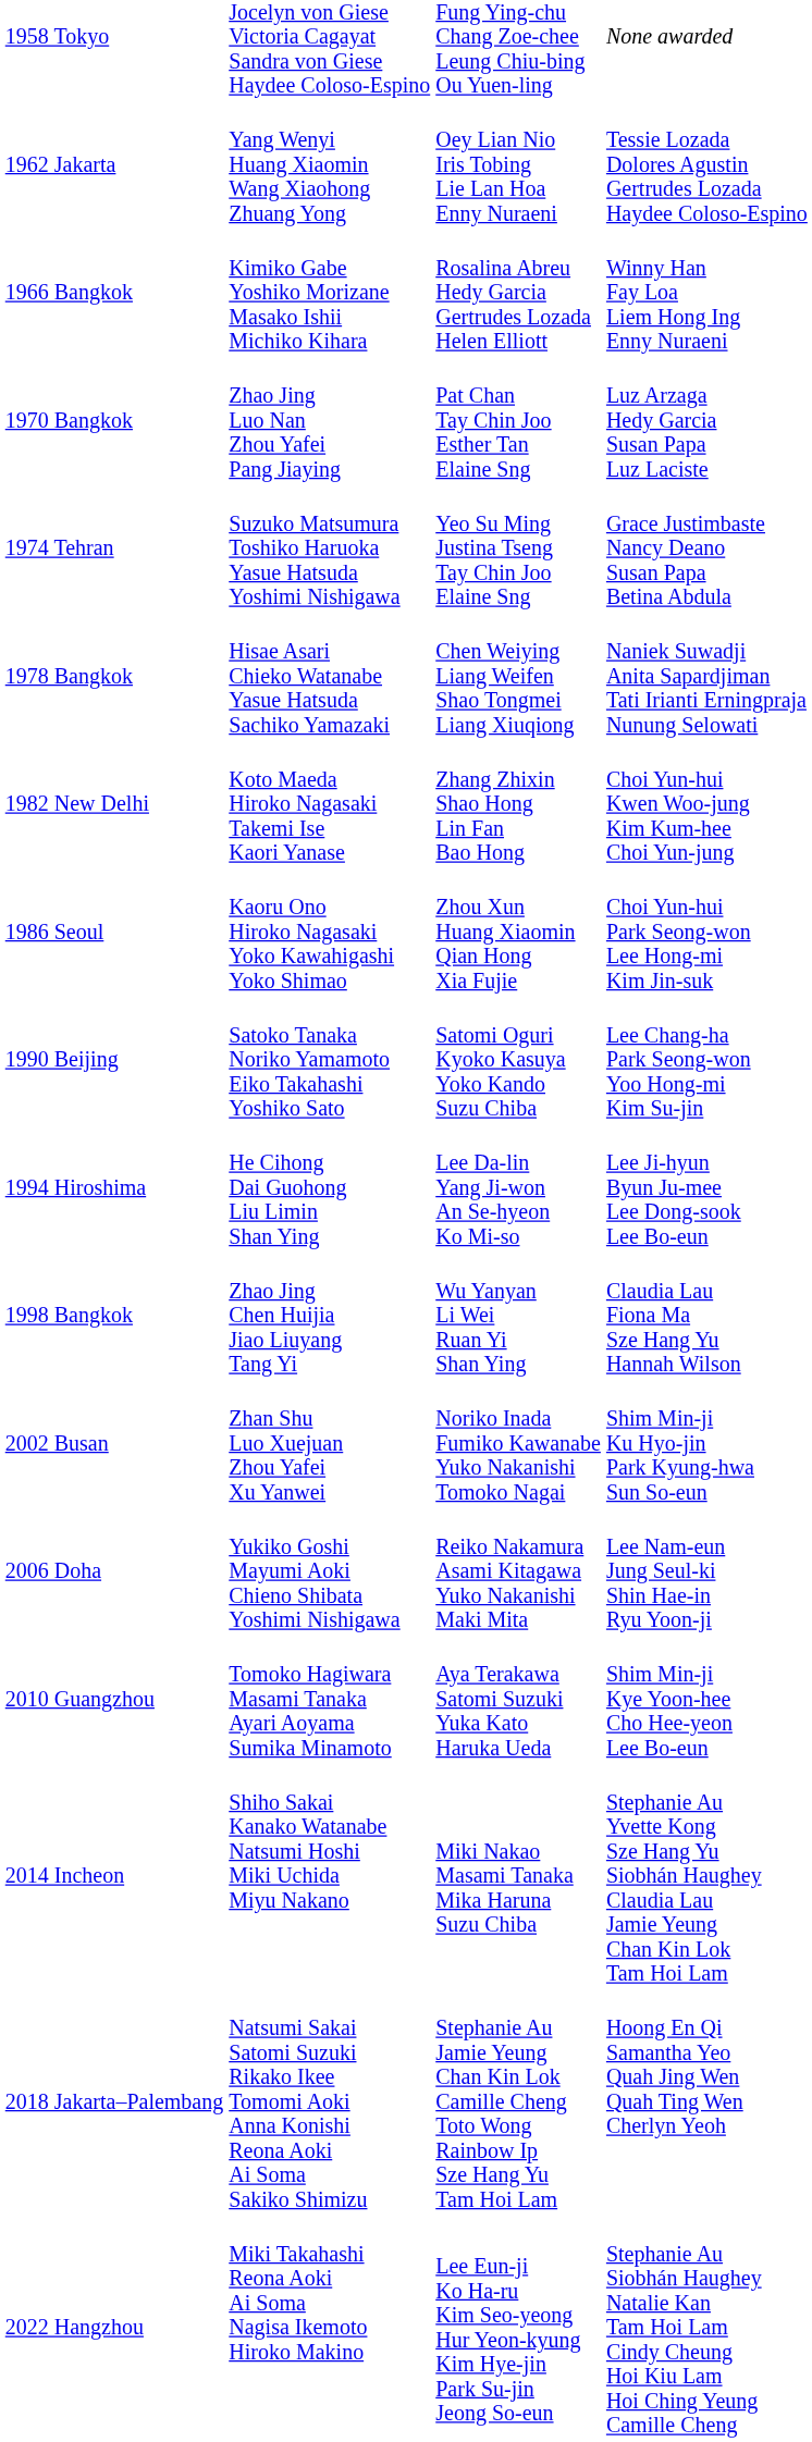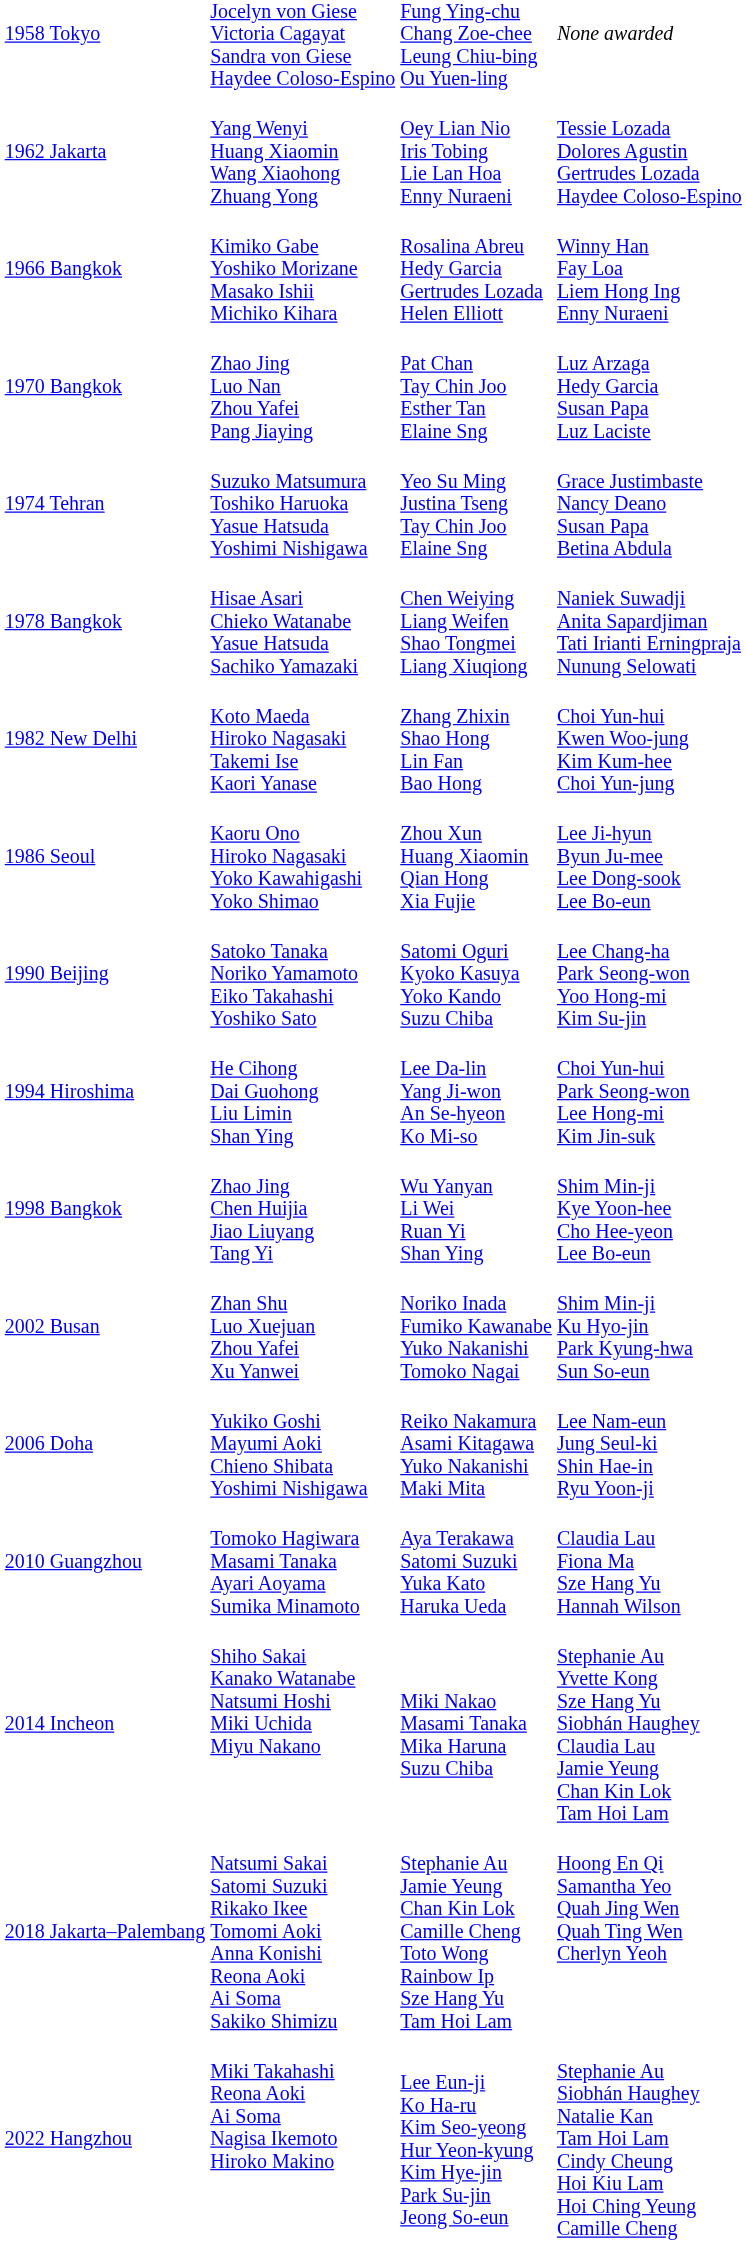 <table>
 <tr>
 <td><a href='#'>1958 Tokyo</a></td>
 <td><br><a href='#'>Jocelyn von Giese</a><br><a href='#'>Victoria Cagayat</a><br><a href='#'>Sandra von Giese</a><br><a href='#'>Haydee Coloso-Espino</a></td>
 <td><br><a href='#'>Fung Ying-chu</a><br><a href='#'>Chang Zoe-chee</a><br><a href='#'>Leung Chiu-bing</a><br><a href='#'>Ou Yuen-ling</a></td>
 <td><em>None awarded</em></td>
 </tr>
 <tr>
 <td><a href='#'>1962 Jakarta</a></td>
 <td><br><a href='#'>Yang Wenyi</a><br><a href='#'>Huang Xiaomin</a><br><a href='#'>Wang Xiaohong</a><br><a href='#'>Zhuang Yong</a></td>
 <td><br><a href='#'>Oey Lian Nio</a><br><a href='#'>Iris Tobing</a><br><a href='#'>Lie Lan Hoa</a><br><a href='#'>Enny Nuraeni</a></td>
 <td><br><a href='#'>Tessie Lozada</a><br><a href='#'>Dolores Agustin</a><br><a href='#'>Gertrudes Lozada</a><br><a href='#'>Haydee Coloso-Espino</a></td>
 </tr>
 <tr>
 <td><a href='#'>1966 Bangkok</a></td>
 <td><br><a href='#'>Kimiko Gabe</a><br><a href='#'>Yoshiko Morizane</a><br><a href='#'>Masako Ishii</a><br><a href='#'>Michiko Kihara</a></td>
 <td><br><a href='#'>Rosalina Abreu</a><br><a href='#'>Hedy Garcia</a><br><a href='#'>Gertrudes Lozada</a><br><a href='#'>Helen Elliott</a></td>
 <td><br><a href='#'>Winny Han</a><br><a href='#'>Fay Loa</a><br><a href='#'>Liem Hong Ing</a><br><a href='#'>Enny Nuraeni</a></td>
 </tr>
 <tr>
 <td><a href='#'>1970 Bangkok</a></td>
 <td><br><a href='#'>Zhao Jing</a><br><a href='#'>Luo Nan</a><br><a href='#'>Zhou Yafei</a><br><a href='#'>Pang Jiaying</a></td>
 <td><br><a href='#'>Pat Chan</a><br><a href='#'>Tay Chin Joo</a><br><a href='#'>Esther Tan</a><br><a href='#'>Elaine Sng</a></td>
 <td><br><a href='#'>Luz Arzaga</a><br><a href='#'>Hedy Garcia</a><br><a href='#'>Susan Papa</a><br><a href='#'>Luz Laciste</a></td>
 </tr>
 <tr>
 <td><a href='#'>1974 Tehran</a></td>
 <td><br><a href='#'>Suzuko Matsumura</a><br><a href='#'>Toshiko Haruoka</a><br><a href='#'>Yasue Hatsuda</a><br><a href='#'>Yoshimi Nishigawa</a></td>
 <td><br><a href='#'>Yeo Su Ming</a><br><a href='#'>Justina Tseng</a><br><a href='#'>Tay Chin Joo</a><br><a href='#'>Elaine Sng</a></td>
 <td><br><a href='#'>Grace Justimbaste</a><br><a href='#'>Nancy Deano</a><br><a href='#'>Susan Papa</a><br><a href='#'>Betina Abdula</a></td>
 </tr>
 <tr>
 <td><a href='#'>1978 Bangkok</a></td>
 <td><br><a href='#'>Hisae Asari</a><br><a href='#'>Chieko Watanabe</a><br><a href='#'>Yasue Hatsuda</a><br><a href='#'>Sachiko Yamazaki</a></td>
 <td><br><a href='#'>Chen Weiying</a><br><a href='#'>Liang Weifen</a><br><a href='#'>Shao Tongmei</a><br><a href='#'>Liang Xiuqiong</a></td>
 <td><br><a href='#'>Naniek Suwadji</a><br><a href='#'>Anita Sapardjiman</a><br><a href='#'>Tati Irianti Erningpraja</a><br><a href='#'>Nunung Selowati</a></td>
 </tr>
 <tr>
 <td><a href='#'>1982 New Delhi</a></td>
 <td><br><a href='#'>Koto Maeda</a><br><a href='#'>Hiroko Nagasaki</a><br><a href='#'>Takemi Ise</a><br><a href='#'>Kaori Yanase</a></td>
 <td><br><a href='#'>Zhang Zhixin</a><br><a href='#'>Shao Hong</a><br><a href='#'>Lin Fan</a><br><a href='#'>Bao Hong</a></td>
 <td><br><a href='#'>Choi Yun-hui</a><br><a href='#'>Kwen Woo-jung</a><br><a href='#'>Kim Kum-hee</a><br><a href='#'>Choi Yun-jung</a></td>
 </tr>
 <tr>
 <td><a href='#'>1986 Seoul</a></td>
 <td><br><a href='#'>Kaoru Ono</a><br><a href='#'>Hiroko Nagasaki</a><br><a href='#'>Yoko Kawahigashi</a><br><a href='#'>Yoko Shimao</a></td>
 <td><br><a href='#'>Zhou Xun</a><br><a href='#'>Huang Xiaomin</a><br><a href='#'>Qian Hong</a><br><a href='#'>Xia Fujie</a></td>
-<td><br><a href='#'>Choi Yun-hui</a><br><a href='#'>Park Seong-won</a><br><a href='#'>Lee Hong-mi</a><br><a href='#'>Kim Jin-suk</a></td>
+<td><br><a href='#'>Lee Ji-hyun</a><br><a href='#'>Byun Ju-mee</a><br><a href='#'>Lee Dong-sook</a><br><a href='#'>Lee Bo-eun</a></td>
 </tr>
 <tr>
 <td><a href='#'>1990 Beijing</a></td>
 <td><br><a href='#'>Satoko Tanaka</a><br><a href='#'>Noriko Yamamoto</a><br><a href='#'>Eiko Takahashi</a><br><a href='#'>Yoshiko Sato</a></td>
 <td><br><a href='#'>Satomi Oguri</a><br><a href='#'>Kyoko Kasuya</a><br><a href='#'>Yoko Kando</a><br><a href='#'>Suzu Chiba</a></td>
 <td><br><a href='#'>Lee Chang-ha</a><br><a href='#'>Park Seong-won</a><br><a href='#'>Yoo Hong-mi</a><br><a href='#'>Kim Su-jin</a></td>
 </tr>
 <tr>
 <td><a href='#'>1994 Hiroshima</a></td>
 <td><br><a href='#'>He Cihong</a><br><a href='#'>Dai Guohong</a><br><a href='#'>Liu Limin</a><br><a href='#'>Shan Ying</a></td>
 <td valign=top><br><a href='#'>Lee Da-lin</a><br><a href='#'>Yang Ji-won</a><br><a href='#'>An Se-hyeon</a><br><a href='#'>Ko Mi-so</a></td>
-<td><br><a href='#'>Lee Ji-hyun</a><br><a href='#'>Byun Ju-mee</a><br><a href='#'>Lee Dong-sook</a><br><a href='#'>Lee Bo-eun</a></td>
+<td><br><a href='#'>Choi Yun-hui</a><br><a href='#'>Park Seong-won</a><br><a href='#'>Lee Hong-mi</a><br><a href='#'>Kim Jin-suk</a></td>
 </tr>
 <tr>
 <td><a href='#'>1998 Bangkok</a></td>
 <td><br><a href='#'>Zhao Jing</a><br><a href='#'>Chen Huijia</a><br><a href='#'>Jiao Liuyang</a><br><a href='#'>Tang Yi</a></td>
 <td><br><a href='#'>Wu Yanyan</a><br><a href='#'>Li Wei</a><br><a href='#'>Ruan Yi</a><br><a href='#'>Shan Ying</a></td>
-<td><br><a href='#'>Claudia Lau</a><br><a href='#'>Fiona Ma</a><br><a href='#'>Sze Hang Yu</a><br><a href='#'>Hannah Wilson</a></td>
+<td><br><a href='#'>Shim Min-ji</a><br><a href='#'>Kye Yoon-hee</a><br><a href='#'>Cho Hee-yeon</a><br><a href='#'>Lee Bo-eun</a></td>
 </tr>
 <tr>
 <td><a href='#'>2002 Busan</a></td>
 <td><br><a href='#'>Zhan Shu</a><br><a href='#'>Luo Xuejuan</a><br><a href='#'>Zhou Yafei</a><br><a href='#'>Xu Yanwei</a></td>
 <td><br><a href='#'>Noriko Inada</a><br><a href='#'>Fumiko Kawanabe</a><br><a href='#'>Yuko Nakanishi</a><br><a href='#'>Tomoko Nagai</a></td>
 <td><br><a href='#'>Shim Min-ji</a><br><a href='#'>Ku Hyo-jin</a><br><a href='#'>Park Kyung-hwa</a><br><a href='#'>Sun So-eun</a></td>
 </tr>
 <tr>
 <td><a href='#'>2006 Doha</a></td>
 <td><br><a href='#'>Yukiko Goshi</a><br><a href='#'>Mayumi Aoki</a><br><a href='#'>Chieno Shibata</a><br><a href='#'>Yoshimi Nishigawa</a></td>
 <td><br><a href='#'>Reiko Nakamura</a><br><a href='#'>Asami Kitagawa</a><br><a href='#'>Yuko Nakanishi</a><br><a href='#'>Maki Mita</a></td>
 <td><br><a href='#'>Lee Nam-eun</a><br><a href='#'>Jung Seul-ki</a><br><a href='#'>Shin Hae-in</a><br><a href='#'>Ryu Yoon-ji</a></td>
 </tr>
 <tr>
 <td><a href='#'>2010 Guangzhou</a></td>
 <td><br><a href='#'>Tomoko Hagiwara</a><br><a href='#'>Masami Tanaka</a><br><a href='#'>Ayari Aoyama</a><br><a href='#'>Sumika Minamoto</a></td>
 <td><br><a href='#'>Aya Terakawa</a><br><a href='#'>Satomi Suzuki</a><br><a href='#'>Yuka Kato</a><br><a href='#'>Haruka Ueda</a></td>
-<td><br><a href='#'>Shim Min-ji</a><br><a href='#'>Kye Yoon-hee</a><br><a href='#'>Cho Hee-yeon</a><br><a href='#'>Lee Bo-eun</a></td>
+<td><br><a href='#'>Claudia Lau</a><br><a href='#'>Fiona Ma</a><br><a href='#'>Sze Hang Yu</a><br><a href='#'>Hannah Wilson</a></td>
 </tr>
 <tr>
 <td><a href='#'>2014 Incheon</a></td>
 <td valign=top><br><a href='#'>Shiho Sakai</a><br><a href='#'>Kanako Watanabe</a><br><a href='#'>Natsumi Hoshi</a><br><a href='#'>Miki Uchida</a><br><a href='#'>Miyu Nakano</a></td>
 <td><br><a href='#'>Miki Nakao</a><br><a href='#'>Masami Tanaka</a><br><a href='#'>Mika Haruna</a><br><a href='#'>Suzu Chiba</a></td>
 <td><br><a href='#'>Stephanie Au</a><br><a href='#'>Yvette Kong</a><br><a href='#'>Sze Hang Yu</a><br><a href='#'>Siobhán Haughey</a><br><a href='#'>Claudia Lau</a><br><a href='#'>Jamie Yeung</a><br><a href='#'>Chan Kin Lok</a><br><a href='#'>Tam Hoi Lam</a></td>
 </tr>
 <tr>
 <td><a href='#'>2018 Jakarta–Palembang</a></td>
 <td><br><a href='#'>Natsumi Sakai</a><br><a href='#'>Satomi Suzuki</a><br><a href='#'>Rikako Ikee</a><br><a href='#'>Tomomi Aoki</a><br><a href='#'>Anna Konishi</a><br><a href='#'>Reona Aoki</a><br><a href='#'>Ai Soma</a><br><a href='#'>Sakiko Shimizu</a></td>
 <td><br><a href='#'>Stephanie Au</a><br><a href='#'>Jamie Yeung</a><br><a href='#'>Chan Kin Lok</a><br><a href='#'>Camille Cheng</a><br><a href='#'>Toto Wong</a><br><a href='#'>Rainbow Ip</a><br><a href='#'>Sze Hang Yu</a><br><a href='#'>Tam Hoi Lam</a></td>
 <td valign=top><br><a href='#'>Hoong En Qi</a><br><a href='#'>Samantha Yeo</a><br><a href='#'>Quah Jing Wen</a><br><a href='#'>Quah Ting Wen</a><br><a href='#'>Cherlyn Yeoh</a></td>
 </tr>
 <tr>
 <td><a href='#'>2022 Hangzhou</a></td>
 <td valign=top><br><a href='#'>Miki Takahashi</a><br><a href='#'>Reona Aoki</a><br><a href='#'>Ai Soma</a><br><a href='#'>Nagisa Ikemoto</a><br><a href='#'>Hiroko Makino</a></td>
 <td><br><a href='#'>Lee Eun-ji</a><br><a href='#'>Ko Ha-ru</a><br><a href='#'>Kim Seo-yeong</a><br><a href='#'>Hur Yeon-kyung</a><br><a href='#'>Kim Hye-jin</a><br><a href='#'>Park Su-jin</a><br><a href='#'>Jeong So-eun</a></td>
 <td valign=top><br><a href='#'>Stephanie Au</a><br><a href='#'>Siobhán Haughey</a><br><a href='#'>Natalie Kan</a><br><a href='#'>Tam Hoi Lam</a><br><a href='#'>Cindy Cheung</a><br><a href='#'>Hoi Kiu Lam</a><br><a href='#'>Hoi Ching Yeung</a><br><a href='#'>Camille Cheng</a></td>
 </tr>
 </table>
